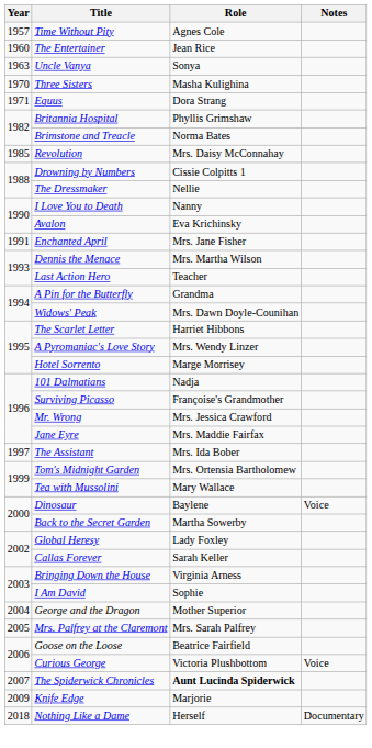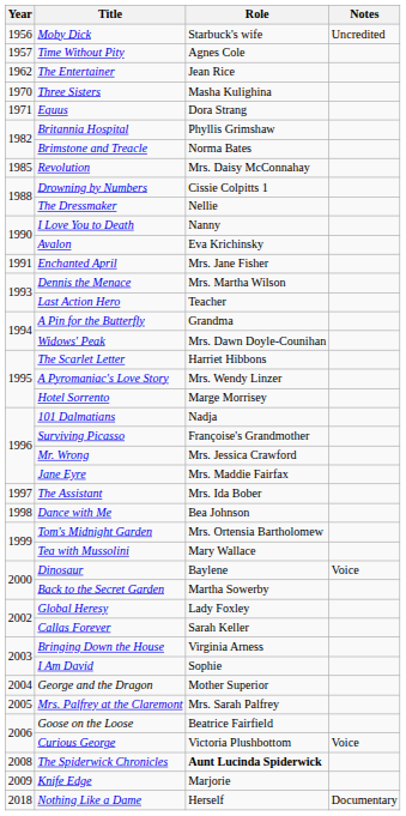 <table class="wikitable sortable">
 <tr>
 <th scope=col>Year</th>
 <th scope=col>Title</th>
 <th scope=col>Role</th>
 <th scope=col>Notes</th>
 </tr>
 <tr>
+<td>1956</td>
+<td><em><a href='#'>Moby Dick</a></em></td>
+<td>Starbuck's wife</td>
+<td>Uncredited</td>
+</tr>
+<tr>
 <td>1957</td>
 <td><em><a href='#'>Time Without Pity</a></em></td>
 <td>Agnes Cole</td>
 <td></td>
 </tr>
 <tr>
-<td>1960</td>
+<td>1962</td>
 <td><em><a href='#'>The Entertainer</a></em></td>
 <td>Jean Rice</td>
-<td></td>
-</tr>
-<tr>
-<td>1963</td>
-<td><em><a href='#'>Uncle Vanya</a></em></td>
-<td>Sonya</td>
 <td></td>
 </tr>
 <tr>
 <td>1970</td>
 <td><em><a href='#'>Three Sisters</a></em></td>
 <td>Masha Kulighina</td>
 <td></td>
 </tr>
 <tr>
 <td>1971</td>
 <td><em><a href='#'>Equus</a></em></td>
 <td>Dora Strang</td>
 <td></td>
 </tr>
 <tr>
 <td rowspan="2">1982</td>
 <td><em><a href='#'>Britannia Hospital</a></em></td>
 <td>Phyllis Grimshaw</td>
 <td></td>
 </tr>
 <tr>
 <td><em><a href='#'>Brimstone and Treacle</a></em></td>
 <td>Norma Bates</td>
 <td></td>
 </tr>
 <tr>
 <td>1985</td>
 <td><em><a href='#'>Revolution</a></em></td>
 <td>Mrs. Daisy McConnahay</td>
 <td></td>
 </tr>
 <tr>
 <td rowspan="2">1988</td>
 <td><em><a href='#'>Drowning by Numbers</a></em></td>
 <td>Cissie Colpitts 1</td>
 <td></td>
 </tr>
 <tr>
 <td><em><a href='#'>The Dressmaker</a></em></td>
 <td>Nellie</td>
 <td></td>
 </tr>
 <tr>
 <td rowspan=2>1990</td>
 <td><em><a href='#'>I Love You to Death</a></em></td>
 <td>Nanny</td>
 <td></td>
 </tr>
 <tr>
 <td><em><a href='#'>Avalon</a></em></td>
 <td>Eva Krichinsky</td>
 <td></td>
 </tr>
 <tr>
 <td>1991</td>
 <td><em><a href='#'>Enchanted April</a></em></td>
 <td>Mrs. Jane Fisher</td>
 <td></td>
 </tr>
 <tr>
 <td rowspan="2">1993</td>
 <td><em><a href='#'>Dennis the Menace</a></em></td>
 <td>Mrs. Martha Wilson</td>
 <td></td>
 </tr>
 <tr>
 <td><em><a href='#'>Last Action Hero</a></em></td>
 <td>Teacher</td>
 <td></td>
 </tr>
 <tr>
 <td rowspan=2>1994</td>
 <td><em><a href='#'>A Pin for the Butterfly</a></em></td>
 <td>Grandma</td>
 <td></td>
 </tr>
 <tr>
 <td><em><a href='#'>Widows' Peak</a></em></td>
 <td>Mrs. Dawn Doyle-Counihan</td>
 <td></td>
 </tr>
 <tr>
 <td rowspan="3">1995</td>
 <td><em><a href='#'>The Scarlet Letter</a></em></td>
 <td>Harriet Hibbons</td>
 <td></td>
 </tr>
 <tr>
 <td><em><a href='#'>A Pyromaniac's Love Story</a></em></td>
 <td>Mrs. Wendy Linzer</td>
 <td></td>
 </tr>
 <tr>
 <td><em><a href='#'>Hotel Sorrento</a></em></td>
 <td>Marge Morrisey</td>
 <td></td>
 </tr>
 <tr>
 <td rowspan="4">1996</td>
 <td><em><a href='#'>101 Dalmatians</a></em></td>
 <td>Nadja</td>
 <td></td>
 </tr>
 <tr>
 <td><em><a href='#'>Surviving Picasso</a></em></td>
 <td>Françoise's Grandmother</td>
 <td></td>
 </tr>
 <tr>
 <td><em><a href='#'>Mr. Wrong</a></em></td>
 <td>Mrs. Jessica Crawford</td>
 <td></td>
 </tr>
 <tr>
 <td><em><a href='#'>Jane Eyre</a></em></td>
 <td>Mrs. Maddie Fairfax</td>
 <td></td>
 </tr>
 <tr>
 <td>1997</td>
 <td><em><a href='#'>The Assistant</a></em></td>
 <td>Mrs. Ida Bober</td>
 <td></td>
 </tr>
 <tr>
+<td>1998</td>
+<td><em><a href='#'>Dance with Me</a></em></td>
+<td>Bea Johnson</td>
+<td></td>
+</tr>
+<tr>
 <td rowspan="2">1999</td>
 <td><em><a href='#'>Tom's Midnight Garden</a></em></td>
 <td>Mrs. Ortensia Bartholomew</td>
 <td></td>
 </tr>
 <tr>
 <td><em><a href='#'>Tea with Mussolini</a></em></td>
 <td>Mary Wallace</td>
 <td></td>
 </tr>
 <tr>
 <td rowspan="2">2000</td>
 <td><em><a href='#'>Dinosaur</a></em></td>
 <td>Baylene</td>
 <td>Voice</td>
 </tr>
 <tr>
 <td><em><a href='#'>Back to the Secret Garden</a></em></td>
 <td>Martha Sowerby</td>
 <td></td>
 </tr>
 <tr>
 <td rowspan="2">2002</td>
 <td><em><a href='#'>Global Heresy</a></em></td>
 <td>Lady Foxley</td>
 <td></td>
 </tr>
 <tr>
 <td><em><a href='#'>Callas Forever</a></em></td>
 <td>Sarah Keller</td>
 <td></td>
 </tr>
 <tr>
 <td rowspan="2">2003</td>
 <td><em><a href='#'>Bringing Down the House</a></em></td>
 <td>Virginia Arness</td>
 <td></td>
 </tr>
 <tr>
 <td><em><a href='#'>I Am David</a></em></td>
 <td>Sophie</td>
 <td></td>
 </tr>
 <tr>
 <td>2004</td>
 <td><em>George and the Dragon</em></td>
 <td>Mother Superior</td>
 <td></td>
 </tr>
 <tr>
 <td>2005</td>
 <td><em><a href='#'>Mrs. Palfrey at the Claremont</a></em></td>
 <td>Mrs. Sarah Palfrey</td>
 <td></td>
 </tr>
 <tr>
 <td rowspan="2">2006</td>
 <td><em>Goose on the Loose</em></td>
 <td>Beatrice Fairfield</td>
 <td></td>
 </tr>
 <tr>
 <td><em><a href='#'>Curious George</a></em></td>
 <td>Victoria Plushbottom</td>
 <td>Voice</td>
 </tr>
 <tr>
-<td>2007</td>
+<td>2008</td>
 <td><em><a href='#'>The Spiderwick Chronicles</a></em></td>
 <td><strong>Aunt Lucinda Spiderwick</strong></td>
 <td></td>
 </tr>
 <tr>
 <td>2009</td>
 <td><em><a href='#'>Knife Edge</a></em></td>
 <td>Marjorie</td>
 <td></td>
 </tr>
 <tr>
 <td>2018</td>
 <td><em><a href='#'>Nothing Like a Dame</a></em></td>
 <td>Herself</td>
 <td>Documentary</td>
 </tr>
 </table>
